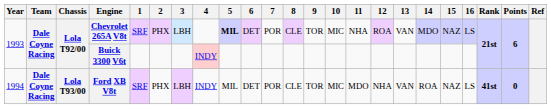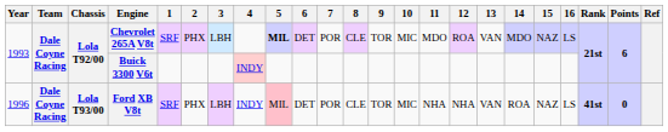 <table class="wikitable" style="text-align:center; font-size:90%">
 <tr>
 <th>Year</th>
 <th>Team</th>
 <th>Chassis</th>
 <th>Engine</th>
 <th>1</th>
 <th>2</th>
 <th>3</th>
 <th>4</th>
 <th>5</th>
 <th>6</th>
 <th>7</th>
 <th>8</th>
 <th>9</th>
 <th>10</th>
 <th>11</th>
 <th>12</th>
 <th>13</th>
 <th>14</th>
 <th>15</th>
 <th>16</th>
 <th>Rank</th>
 <th>Points</th>
 <th>Ref</th>
 </tr>
 <tr>
 <td rowspan=2><a href='#'>1993</a></td>
 <th rowspan=2><a href='#'>Dale Coyne Racing</a></th>
 <th rowspan=2><a href='#'>Lola</a> T92/00</th>
 <th><a href='#'>Chevrolet</a> <a href='#'>265A</a> <a href='#'>V8</a><a href='#'>t</a></th>
 <td style="background:#EFCFFF;"><a href='#'>SRF</a><br></td>
 <td style="background:#EFCFFF;">PHX<br></td>
 <td style="background:#CFEAFF;">LBH<br></td>
 <td></td>
 <td style="background:#CFCFFF;"><strong>MIL<br></strong></td>
 <td style="background:#EFCFFF;">DET<br></td>
 <td>POR</td>
 <td style="background:#EFCFFF;">CLE<br></td>
 <td>TOR</td>
 <td>MIC</td>
-<td>NHA</td>
+<td>MDO</td>
 <td style="background:#EFCFFF;">ROA<br></td>
 <td>VAN</td>
 <td style="background:#CFCFFF;">MDO<br></td>
 <td style="background:#CFCFFF;">NAZ<br></td>
 <td style="background:#CFCFFF;">LS<br></td>
 <td rowspan=2 style="background:#CFCFFF;"><strong>21st</strong></td>
 <td rowspan=2 style="background:#CFCFFF;"><strong>6</strong></td>
 <th rowspan=2></th>
 </tr>
 <tr>
 <th><a href='#'>Buick</a> <a href='#'>3300</a> <a href='#'>V6</a><a href='#'>t</a></th>
 <td></td>
 <td></td>
 <td></td>
 <td style="background:#ffcfcf;"><a href='#'>INDY</a><br></td>
 <td></td>
 <td></td>
 <td></td>
 <td></td>
 <td></td>
 <td></td>
 <td></td>
 <td></td>
 <td></td>
 <td></td>
 <td></td>
 <td></td>
 </tr>
 <tr>
-<td><a href='#'>1994</a></td>
+<td><a href='#'>1996</a></td>
 <th><a href='#'>Dale Coyne Racing</a></th>
 <th><a href='#'>Lola</a> T93/00</th>
 <th><a href='#'>Ford</a> <a href='#'>XB</a> <a href='#'>V8</a><a href='#'>t</a></th>
 <td style="background:#EFCFFF;"><a href='#'>SRF</a><br></td>
 <td>PHX</td>
 <td style="background:#EFCFFF;">LBH<br></td>
 <td><a href='#'>INDY</a></td>
-<td>MIL</td>
+<td style="background: pink;">MIL</td>
 <td>DET</td>
 <td>POR</td>
 <td>CLE</td>
 <td>TOR</td>
 <td>MIC</td>
-<td>MDO</td>
+<td>NHA</td>
 <td>NHA</td>
 <td>VAN</td>
 <td>ROA</td>
 <td>NAZ</td>
 <td>LS</td>
 <td style="background:#CFCFFF;"><strong>41st</strong></td>
 <td style="background:#CFCFFF;"><strong>0</strong></td>
 <th></th>
 </tr>
 </table>
